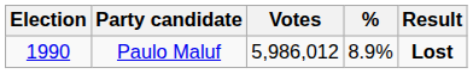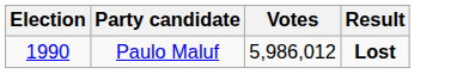 <table class=wikitable style=text-align:center>
 <tr>
 <th><strong>Election</strong></th>
 <th>Party candidate</th>
 <th><strong>Votes</strong></th>
-<th><strong>%</strong></th>
 <th><strong>Result</strong></th>
 </tr>
 <tr>
 <td><a href='#'>1990</a></td>
 <td><a href='#'>Paulo Maluf</a></td>
 <td>5,986,012</td>
-<td>8.9%</td>
 <td><strong>Lost</strong> </td>
 </tr>
 </table>
